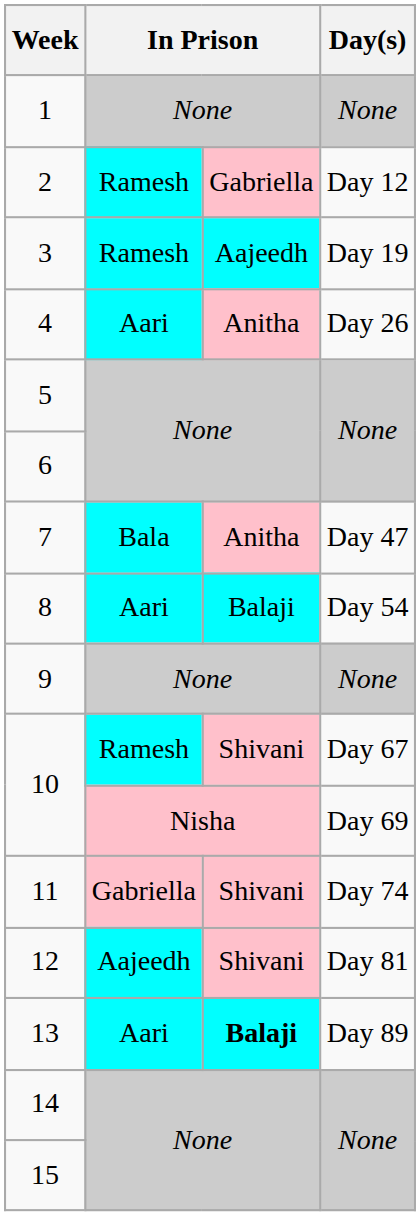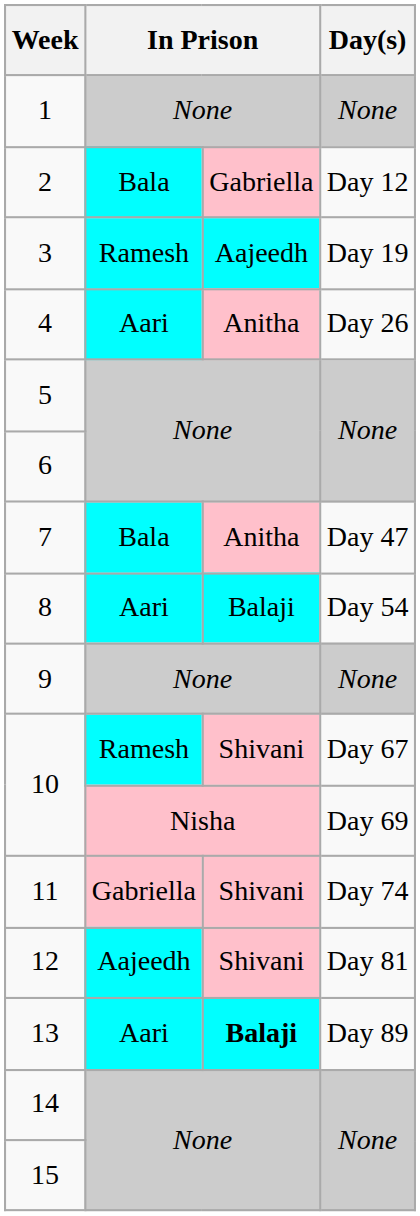 <table class="wikitable sortable" style=" text-align:center; font-size:85%; line-height:28px; width:auto;">
 <tr>
 <th>Week</th>
 <th colspan="2">In Prison</th>
 <th>Day(s)</th>
 </tr>
 <tr>
 <td>1</td>
 <td colspan="2" style="background:#ccc;"><em>None</em></td>
 <td style="background:#ccc;"><em>None</em></td>
 </tr>
 <tr>
 <td>2</td>
-<td style="background:cyan;">Ramesh</td>
+<td style="background:cyan;">Bala</td>
 <td style="background:pink;">Gabriella</td>
 <td>Day 12</td>
 </tr>
 <tr>
 <td>3</td>
 <td style="background:cyan;">Ramesh</td>
 <td style="background:cyan;">Aajeedh</td>
 <td>Day 19</td>
 </tr>
 <tr>
 <td>4</td>
 <td style="background:cyan;">Aari</td>
 <td style="background:pink;">Anitha</td>
 <td>Day 26</td>
 </tr>
 <tr>
 <td>5</td>
 <td rowspan="2" colspan="2" style="background:#ccc;"><em>None</em></td>
 <td rowspan="2" style="background:#ccc;"><em>None</em></td>
 </tr>
 <tr>
 <td>6</td>
 </tr>
 <tr>
 <td>7</td>
 <td style="background:cyan;">Bala</td>
 <td style="background:pink;">Anitha</td>
 <td>Day 47</td>
 </tr>
 <tr>
 <td>8</td>
 <td style="background:cyan;">Aari</td>
 <td style="background:cyan;">Balaji</td>
 <td>Day 54</td>
 </tr>
 <tr>
 <td>9</td>
 <td colspan="2" style="background:#ccc;"><em>None</em></td>
 <td style="background:#ccc;"><em>None</em></td>
 </tr>
 <tr>
 <td rowspan="2">10</td>
 <td style="background:cyan;">Ramesh</td>
 <td style="background:pink;">Shivani</td>
 <td>Day 67</td>
 </tr>
 <tr>
 <td colspan ="2" style="background:pink;">Nisha</td>
 <td>Day 69</td>
 </tr>
 <tr>
 <td>11</td>
 <td style="background:pink;">Gabriella</td>
 <td style="background:pink;">Shivani</td>
 <td>Day 74</td>
 </tr>
 <tr>
 <td>12</td>
 <td style="background:cyan;">Aajeedh</td>
 <td style="background:pink;">Shivani</td>
 <td>Day 81</td>
 </tr>
 <tr>
 <td>13</td>
 <td style="background:cyan;">Aari</td>
 <td style="background:cyan;"><strong>Balaji</strong></td>
 <td>Day 89</td>
 </tr>
 <tr>
 <td>14</td>
 <td rowspan="2" colspan="2" style="background:#ccc;"><em>None</em></td>
 <td rowspan="2" style="background:#ccc;"><em>None</em></td>
 </tr>
 <tr>
 <td>15</td>
 </tr>
 </table>
